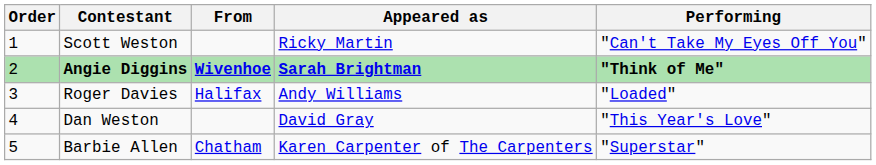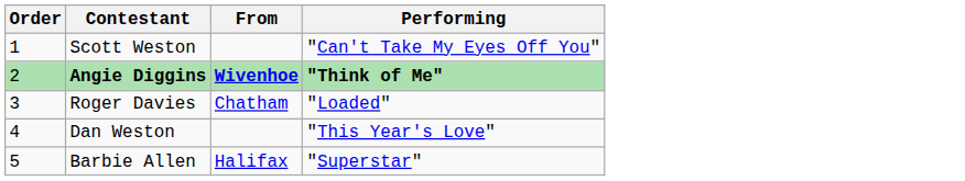 <table class="wikitable">
 <tr>
 <th>Order</th>
 <th>Contestant</th>
 <th>From</th>
-<th>Appeared as</th>
 <th>Performing</th>
 </tr>
 <tr>
 <td>1</td>
 <td>Scott Weston</td>
 <td></td>
-<td><a href='#'>Ricky Martin</a></td>
 <td>"<a href='#'>Can't Take My Eyes Off You</a>"</td>
 </tr>
 <tr style="background:#ACE1AF;">
 <td>2</td>
 <td><strong>Angie Diggins</strong></td>
 <td><strong><a href='#'>Wivenhoe</a></strong></td>
-<td><strong><a href='#'>Sarah Brightman</a></strong></td>
 <td><strong>"Think of Me"</strong></td>
 </tr>
 <tr>
 <td>3</td>
 <td>Roger Davies</td>
-<td><a href='#'>Halifax</a></td>
-<td><a href='#'>Andy Williams</a></td>
+<td><a href='#'>Chatham</a></td>
 <td>"<a href='#'>Loaded</a>"</td>
 </tr>
 <tr>
 <td>4</td>
 <td>Dan Weston</td>
 <td></td>
-<td><a href='#'>David Gray</a></td>
 <td>"<a href='#'>This Year's Love</a>"</td>
 </tr>
 <tr>
 <td>5</td>
 <td>Barbie Allen</td>
-<td><a href='#'>Chatham</a></td>
-<td><a href='#'>Karen Carpenter</a> of <a href='#'>The Carpenters</a></td>
+<td><a href='#'>Halifax</a></td>
 <td>"<a href='#'>Superstar</a>"</td>
 </tr>
 </table>
